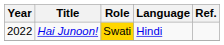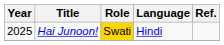 <table class="wikitable sortable">
 <tr>
 <th>Year</th>
 <th>Title</th>
 <th>Role</th>
 <th>Language</th>
 <th>Ref.</th>
 </tr>
 <tr>
-<td>2022</td>
+<td>2025</td>
 <td><em><a href='#'>Hai Junoon!</a></em></td>
 <td style="background: gold;">Swati</td>
 <td><a href='#'>Hindi</a></td>
 <td></td>
 </tr>
 <tr>
 </tr>
 </table>
